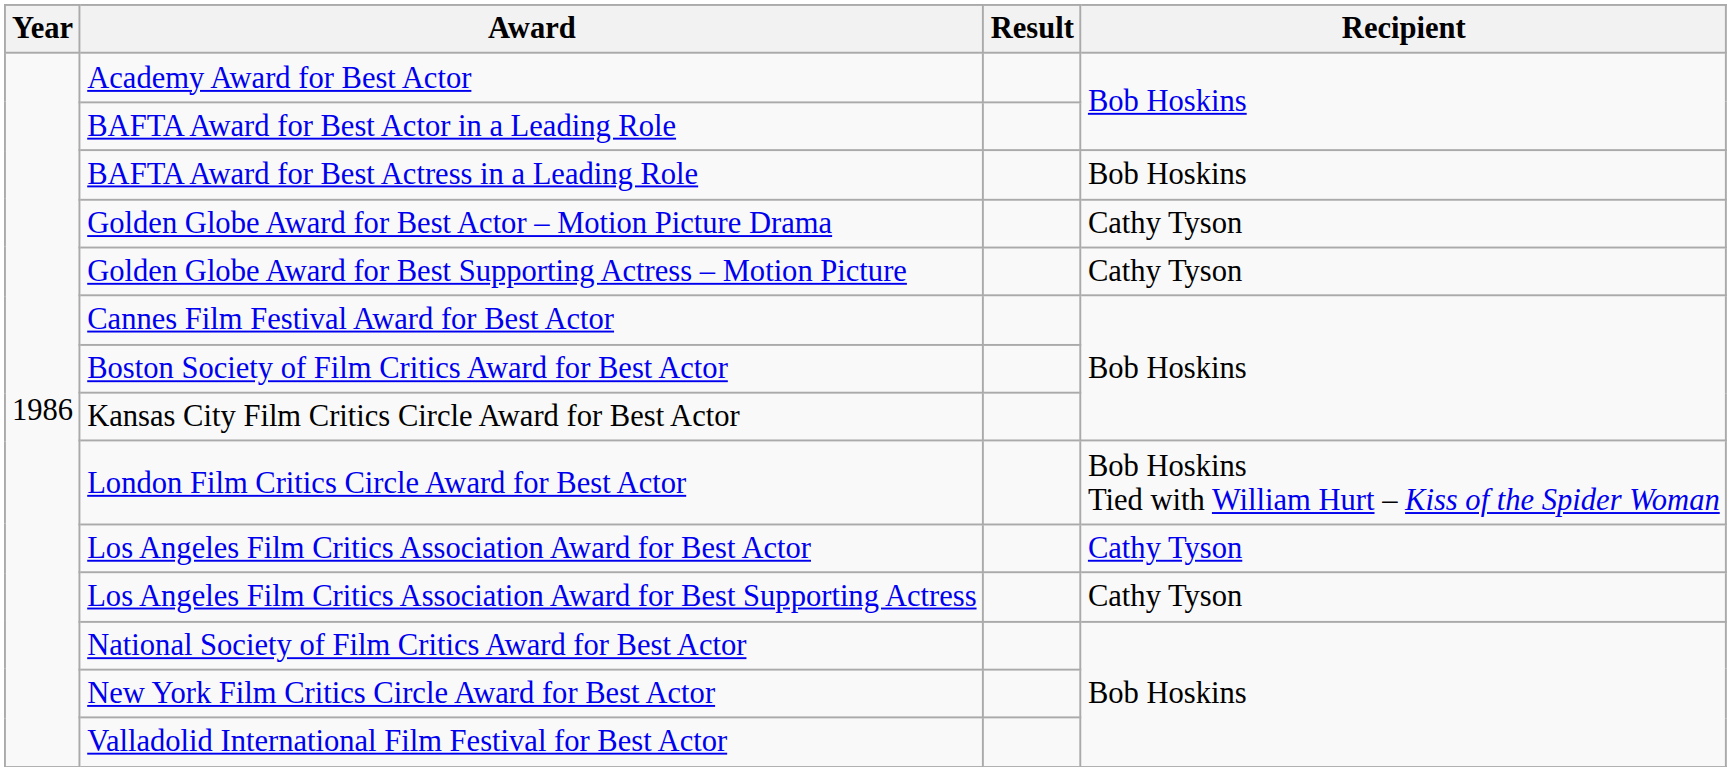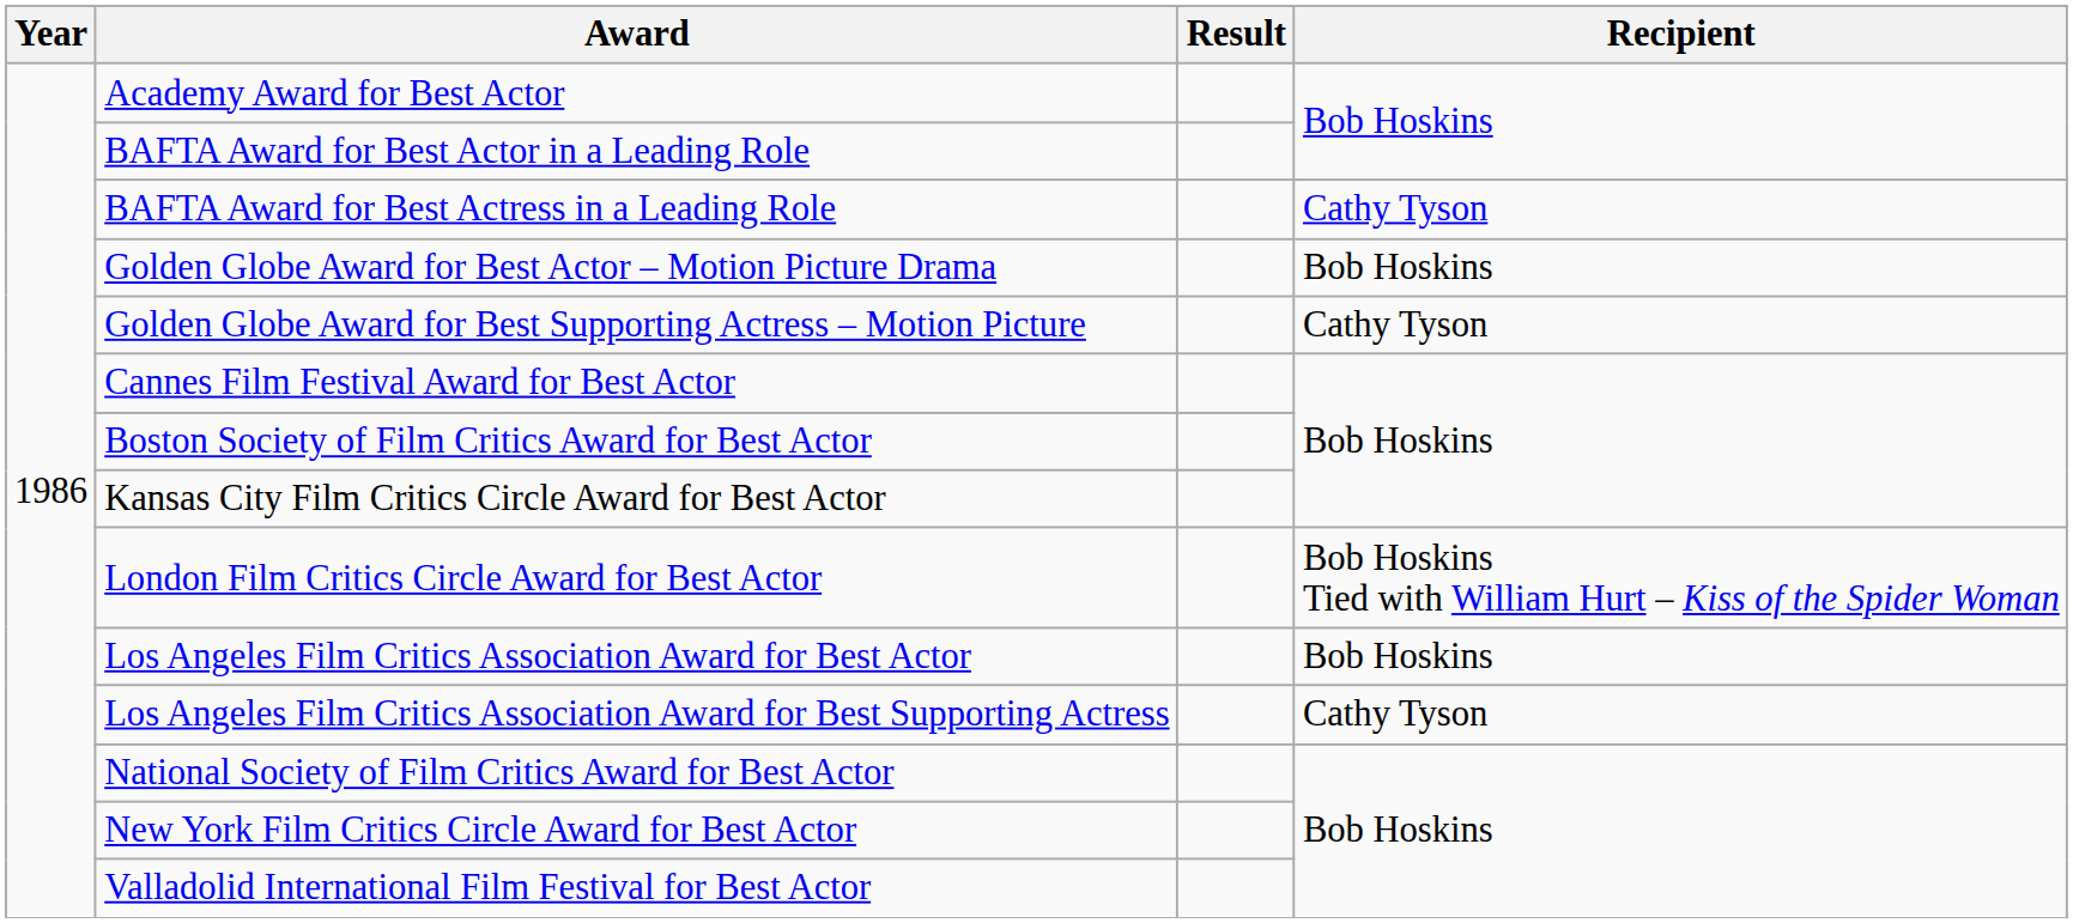 <table class="wikitable">
 <tr>
 <th>Year</th>
 <th>Award</th>
 <th>Result</th>
 <th>Recipient</th>
 </tr>
 <tr>
 <td rowspan="14">1986</td>
 <td><a href='#'>Academy Award for Best Actor</a></td>
 <td></td>
 <td rowspan="2"><a href='#'>Bob Hoskins</a></td>
 </tr>
 <tr>
 <td><a href='#'>BAFTA Award for Best Actor in a Leading Role</a></td>
 <td></td>
 </tr>
 <tr>
 <td><a href='#'>BAFTA Award for Best Actress in a Leading Role</a></td>
 <td></td>
-<td>Bob Hoskins</td>
+<td><a href='#'>Cathy Tyson</a></td>
 </tr>
 <tr>
 <td><a href='#'>Golden Globe Award for Best Actor – Motion Picture Drama</a></td>
 <td></td>
-<td>Cathy Tyson</td>
+<td>Bob Hoskins</td>
 </tr>
 <tr>
 <td><a href='#'>Golden Globe Award for Best Supporting Actress – Motion Picture</a></td>
 <td></td>
 <td>Cathy Tyson</td>
 </tr>
 <tr>
 <td><a href='#'>Cannes Film Festival Award for Best Actor</a></td>
 <td></td>
 <td rowspan="3">Bob Hoskins</td>
 </tr>
 <tr>
 <td><a href='#'>Boston Society of Film Critics Award for Best Actor</a></td>
 <td></td>
 </tr>
 <tr>
 <td>Kansas City Film Critics Circle Award for Best Actor</td>
 <td></td>
 </tr>
 <tr>
 <td><a href='#'>London Film Critics Circle Award for Best Actor</a></td>
 <td></td>
 <td>Bob Hoskins<br>Tied with <a href='#'>William Hurt</a> – <em><a href='#'>Kiss of the Spider Woman</a></em></td>
 </tr>
 <tr>
 <td><a href='#'>Los Angeles Film Critics Association Award for Best Actor</a></td>
 <td></td>
-<td><a href='#'>Cathy Tyson</a></td>
+<td>Bob Hoskins</td>
 </tr>
 <tr>
 <td><a href='#'>Los Angeles Film Critics Association Award for Best Supporting Actress</a></td>
 <td></td>
 <td>Cathy Tyson</td>
 </tr>
 <tr>
 <td><a href='#'>National Society of Film Critics Award for Best Actor</a></td>
 <td></td>
 <td rowspan="3">Bob Hoskins</td>
 </tr>
 <tr>
 <td><a href='#'>New York Film Critics Circle Award for Best Actor</a></td>
 <td></td>
 </tr>
 <tr>
 <td><a href='#'>Valladolid International Film Festival for Best Actor</a></td>
 <td></td>
 </tr>
 </table>
